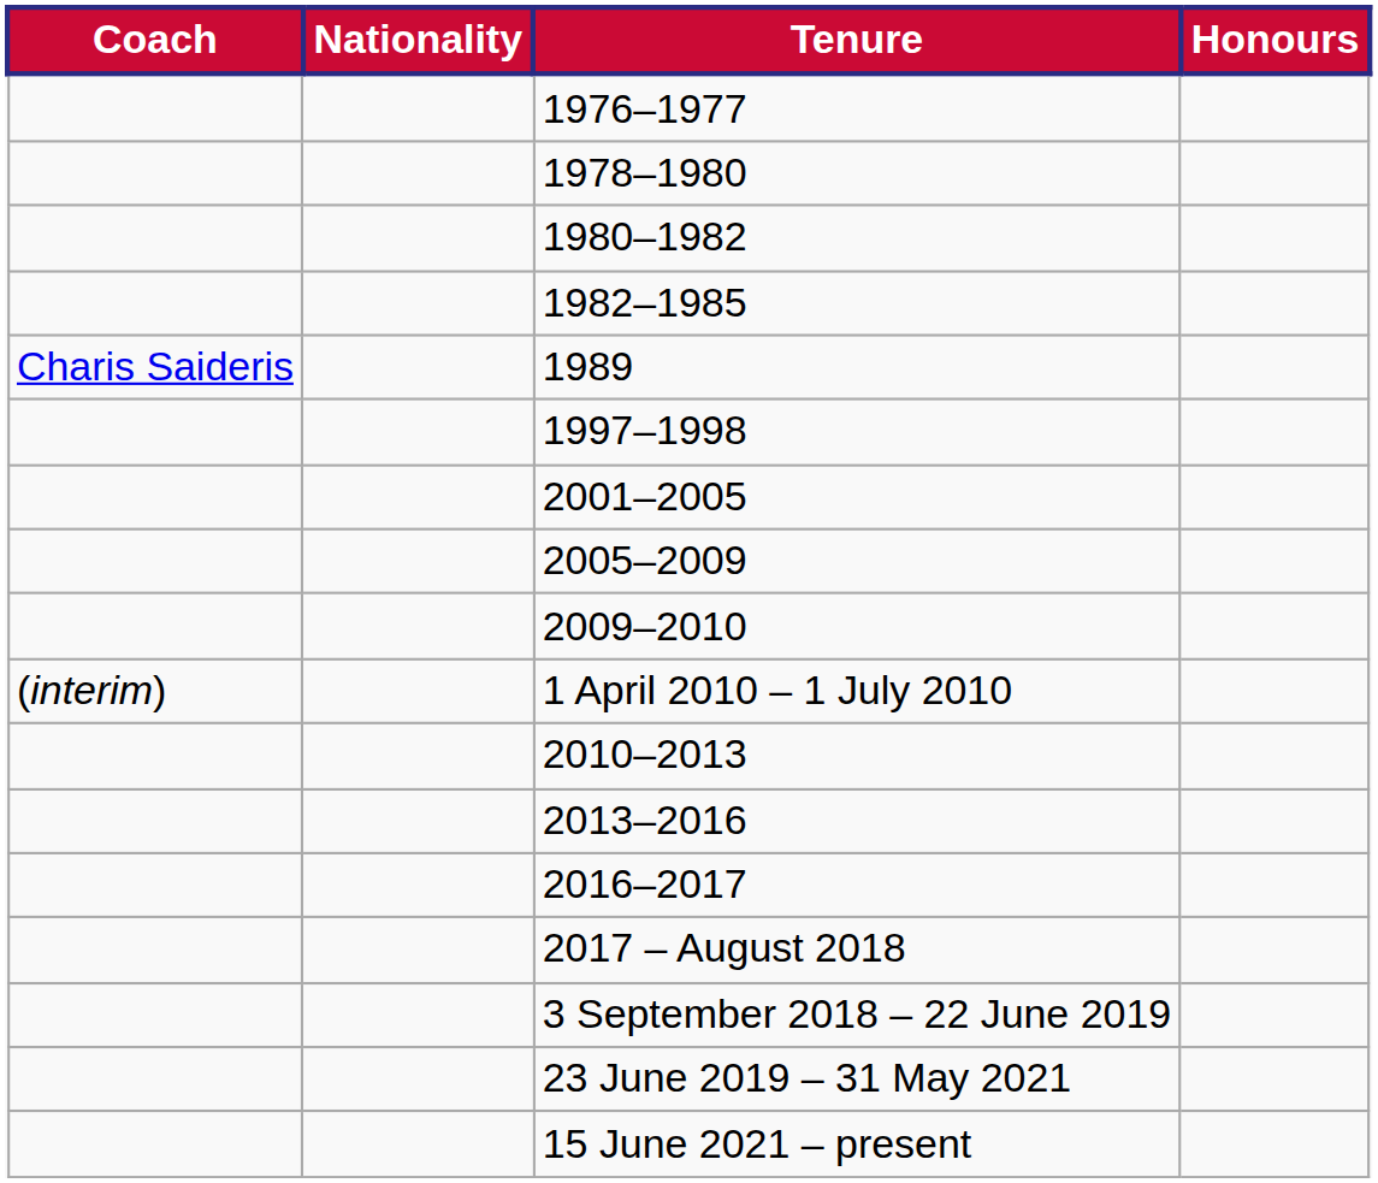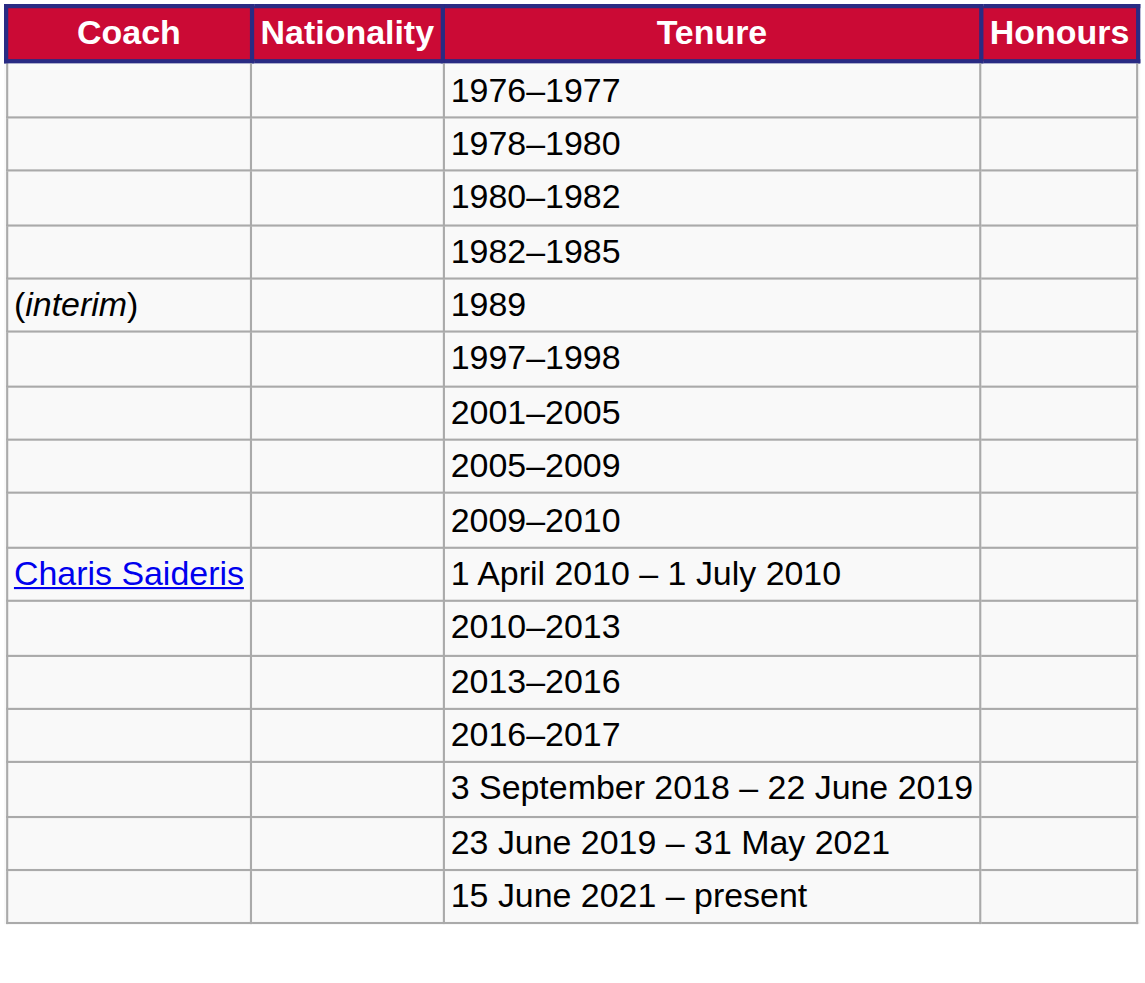 <table class="wikitable sortable">
 <tr>
 <th style="background:#CB0A35; color:white; border:2px solid #292B83;">Coach</th>
 <th style="background:#CB0A35; color:white; border:2px solid #292B83;">Nationality</th>
 <th style="background:#CB0A35; color:white; border:2px solid #292B83;">Tenure</th>
 <th style="background:#CB0A35; color:white; border:2px solid #292B83;">Honours</th>
 </tr>
 <tr>
 <td></td>
 <td></td>
 <td>1976–1977</td>
 <td></td>
 </tr>
 <tr>
 <td></td>
 <td></td>
 <td>1978–1980</td>
 <td></td>
 </tr>
 <tr>
 <td></td>
 <td></td>
 <td>1980–1982</td>
 <td></td>
 </tr>
 <tr>
 <td></td>
 <td></td>
 <td>1982–1985</td>
 <td></td>
 </tr>
 <tr>
-<td><a href='#'>Charis Saideris</a></td>
+<td> (<em>interim</em>)</td>
 <td></td>
 <td>1989</td>
 <td></td>
 </tr>
 <tr>
 <td></td>
 <td></td>
 <td>1997–1998</td>
 <td></td>
 </tr>
 <tr>
 <td></td>
 <td></td>
 <td>2001–2005</td>
 <td></td>
 </tr>
 <tr>
 <td></td>
 <td></td>
 <td>2005–2009</td>
 <td></td>
 </tr>
 <tr>
 <td></td>
 <td></td>
 <td>2009–2010</td>
 <td></td>
 </tr>
 <tr>
-<td> (<em>interim</em>)</td>
+<td><a href='#'>Charis Saideris</a></td>
 <td></td>
 <td>1 April 2010 – 1 July 2010</td>
 <td></td>
 </tr>
 <tr>
 <td></td>
 <td></td>
 <td>2010–2013</td>
 <td></td>
 </tr>
 <tr>
 <td></td>
 <td></td>
 <td>2013–2016</td>
 <td></td>
 </tr>
 <tr>
 <td></td>
 <td></td>
 <td>2016–2017</td>
 <td></td>
 </tr>
 <tr>
 <td></td>
 <td></td>
-<td>2017 – August 2018</td>
-<td></td>
-</tr>
-<tr>
-<td></td>
-<td></td>
 <td>3 September 2018 – 22 June 2019</td>
 <td></td>
 </tr>
 <tr>
 <td></td>
 <td></td>
 <td>23 June 2019 – 31 May 2021</td>
 <td></td>
 </tr>
 <tr>
 <td></td>
 <td></td>
 <td>15 June 2021 – present</td>
 <td></td>
 </tr>
 </table>
